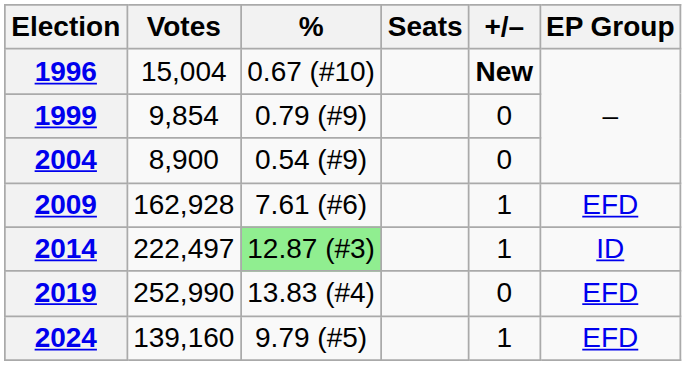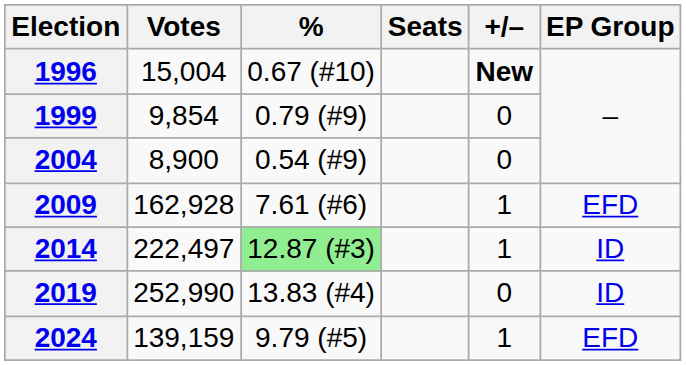 <table class="wikitable" style="text-align:center;">
 <tr>
 <th>Election</th>
 <th>Votes</th>
 <th>%</th>
 <th>Seats</th>
 <th>+/–</th>
 <th>EP Group</th>
 </tr>
 <tr>
 <th><a href='#'>1996</a></th>
 <td>15,004</td>
 <td>0.67 (#10)</td>
 <td></td>
 <td><strong>New</strong></td>
 <td rowspan=3>–</td>
 </tr>
 <tr>
 <th><a href='#'>1999</a></th>
 <td>9,854</td>
 <td>0.79 (#9)</td>
 <td></td>
 <td> 0</td>
 </tr>
 <tr>
 <th><a href='#'>2004</a></th>
 <td>8,900</td>
 <td>0.54 (#9)</td>
 <td></td>
 <td> 0</td>
 </tr>
 <tr>
 <th><a href='#'>2009</a></th>
 <td>162,928</td>
 <td>7.61 (#6)</td>
 <td></td>
 <td> 1</td>
 <td><a href='#'>EFD</a></td>
 </tr>
 <tr>
 <th><a href='#'>2014</a></th>
 <td>222,497</td>
 <td style="background: lightgreen;">12.87 (#3)</td>
 <td></td>
 <td> 1</td>
 <td><a href='#'>ID</a></td>
 </tr>
 <tr>
 <th><a href='#'>2019</a></th>
 <td>252,990</td>
 <td>13.83 (#4)</td>
 <td></td>
 <td> 0</td>
-<td><a href='#'>EFD</a></td>
+<td><a href='#'>ID</a></td>
 </tr>
 <tr>
 <th><a href='#'>2024</a></th>
-<td>139,160</td>
+<td>139,159</td>
 <td>9.79 (#5)</td>
 <td></td>
 <td> 1</td>
 <td><a href='#'>EFD</a></td>
 </tr>
 </table>
